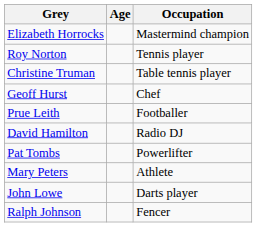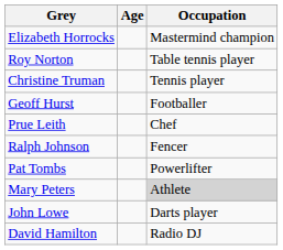 <table class=wikitable>
 <tr>
 <th>Grey</th>
 <th>Age</th>
 <th>Occupation</th>
 </tr>
 <tr>
 <td><a href='#'>Elizabeth Horrocks</a></td>
 <td></td>
 <td>Mastermind champion</td>
 </tr>
 <tr>
 <td><a href='#'>Roy Norton</a></td>
 <td></td>
-<td>Tennis player</td>
+<td>Table tennis player</td>
 </tr>
 <tr>
 <td><a href='#'>Christine Truman</a></td>
 <td></td>
-<td>Table tennis player</td>
+<td>Tennis player</td>
 </tr>
 <tr>
 <td><a href='#'>Geoff Hurst</a></td>
 <td></td>
-<td>Chef</td>
+<td>Footballer</td>
 </tr>
 <tr>
 <td><a href='#'>Prue Leith</a></td>
 <td></td>
-<td>Footballer</td>
+<td>Chef</td>
 </tr>
 <tr>
-<td><a href='#'>David Hamilton</a></td>
+<td><a href='#'>Ralph Johnson</a></td>
 <td></td>
-<td>Radio DJ</td>
+<td>Fencer</td>
 </tr>
 <tr>
 <td><a href='#'>Pat Tombs</a></td>
 <td></td>
 <td>Powerlifter</td>
 </tr>
 <tr>
 <td><a href='#'>Mary Peters</a></td>
 <td></td>
-<td>Athlete</td>
+<td style="background: lightgrey;">Athlete</td>
 </tr>
 <tr>
 <td><a href='#'>John Lowe</a></td>
 <td></td>
 <td>Darts player</td>
 </tr>
 <tr>
-<td><a href='#'>Ralph Johnson</a></td>
+<td><a href='#'>David Hamilton</a></td>
 <td></td>
-<td>Fencer</td>
+<td>Radio DJ</td>
 </tr>
 </table>
